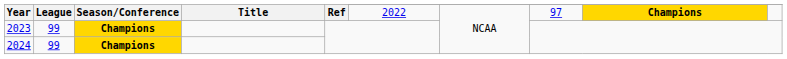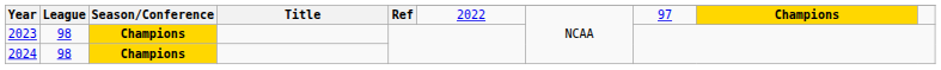 <table class="wikitable sortable" style="text-align:center" width="80%">
 <tr>
 <th style="width:5px;" rowspan="2">Year</th>
 <th style="width:25px;" rowspan="2">League</th>
 <th style="width:100px;" rowspan="2">Season/Conference</th>
 <th style="width:180px;" rowspan="2">Title</th>
 <th style="width:25px;" rowspan="2">Ref</th>
 </tr>
 <tr align=center>
 <td><a href='#'>2022</a></td>
 <td rowspan=3>NCAA</td>
 <td><a href='#'>97</a></td>
 <td style="background:gold;"><strong>Champions</strong></td>
 <td></td>
 </tr>
 <tr align=center>
 <td><a href='#'>2023</a></td>
-<td><a href='#'>99</a></td>
+<td><a href='#'>98</a></td>
 <td style="background:gold;"><strong>Champions</strong></td>
 <td></td>
 </tr>
 <tr align=center>
 <td><a href='#'>2024</a></td>
-<td><a href='#'>99</a></td>
+<td><a href='#'>98</a></td>
 <td style="background:gold;"><strong>Champions</strong></td>
 <td></td>
 </tr>
 </table>
